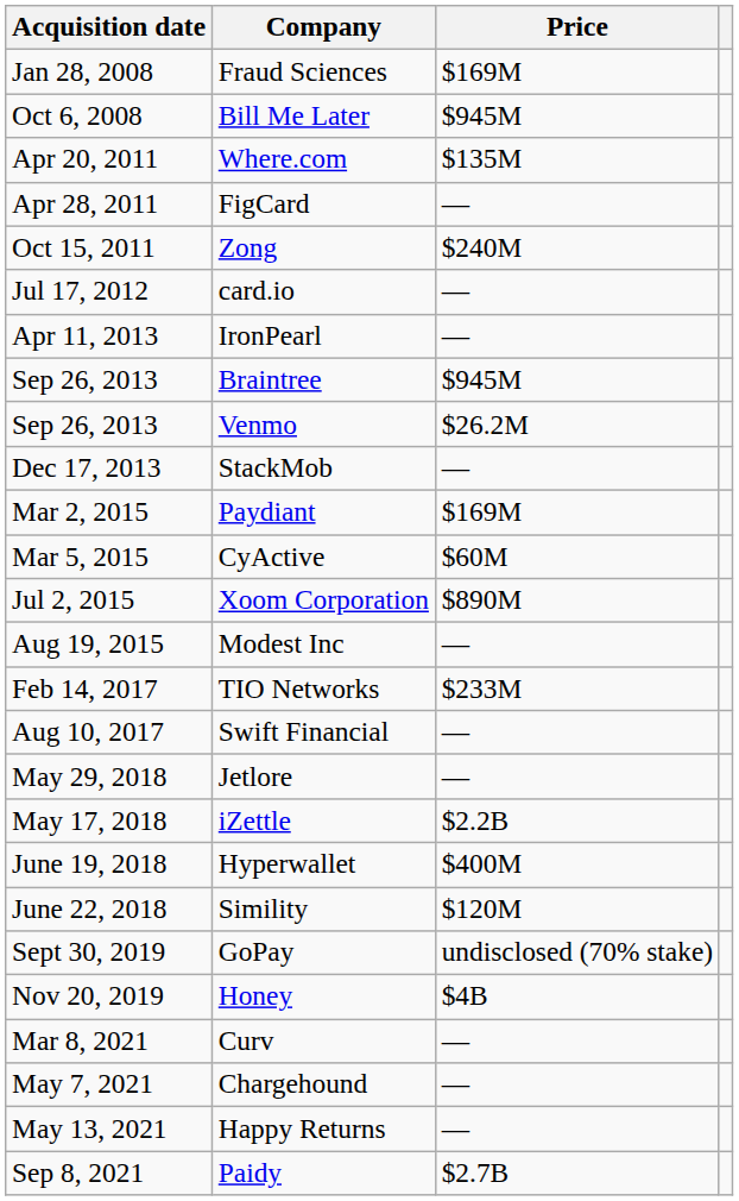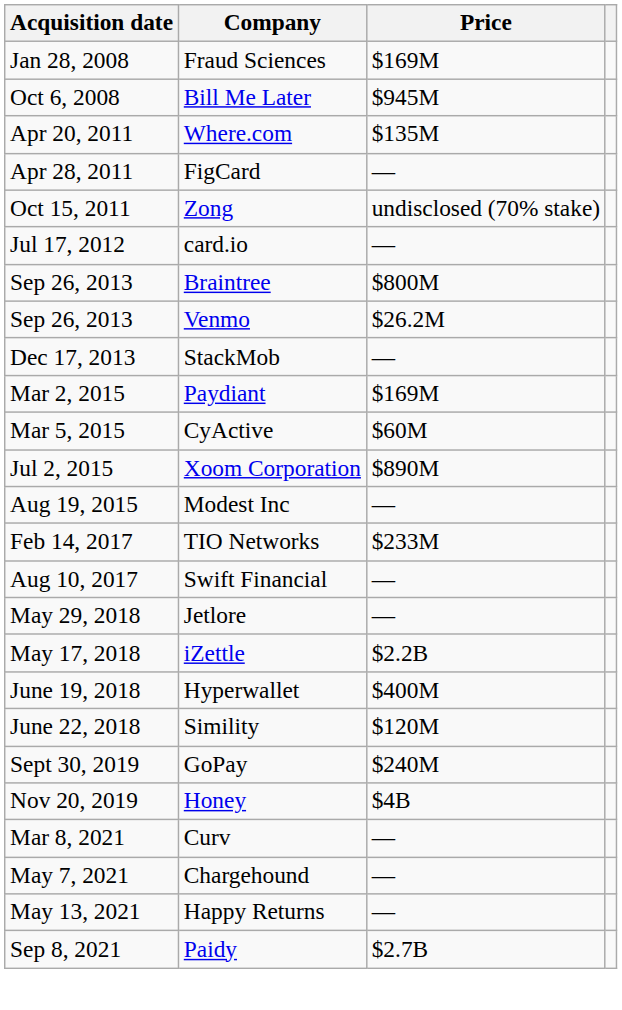 <table class="wikitable sortable">
 <tr>
 <th>Acquisition date</th>
 <th>Company</th>
 <th>Price</th>
 <th></th>
 </tr>
 <tr>
 <td>Jan 28, 2008</td>
 <td>Fraud Sciences</td>
 <td>$169M</td>
 <td></td>
 </tr>
 <tr>
 <td>Oct 6, 2008</td>
 <td><a href='#'>Bill Me Later</a></td>
 <td>$945M</td>
 <td></td>
 </tr>
 <tr>
 <td>Apr 20, 2011</td>
 <td><a href='#'>Where.com</a></td>
 <td>$135M</td>
 <td></td>
 </tr>
 <tr>
 <td>Apr 28, 2011</td>
 <td>FigCard</td>
 <td>—</td>
 <td></td>
 </tr>
 <tr>
 <td>Oct 15, 2011</td>
 <td><a href='#'>Zong</a></td>
-<td>$240M</td>
+<td>undisclosed (70% stake)</td>
 <td></td>
 </tr>
 <tr>
 <td>Jul 17, 2012</td>
 <td>card.io</td>
 <td>—</td>
 <td></td>
 </tr>
 <tr>
-<td>Apr 11, 2013</td>
-<td>IronPearl</td>
-<td>—</td>
-<td></td>
-</tr>
-<tr>
 <td>Sep 26, 2013</td>
 <td><a href='#'>Braintree</a></td>
-<td>$945M</td>
+<td>$800M</td>
 <td></td>
 </tr>
 <tr>
 <td>Sep 26, 2013</td>
 <td><a href='#'>Venmo</a></td>
 <td>$26.2M</td>
 <td></td>
 </tr>
 <tr>
 <td>Dec 17, 2013</td>
 <td>StackMob</td>
 <td>—</td>
 <td></td>
 </tr>
 <tr>
 <td>Mar 2, 2015</td>
 <td><a href='#'>Paydiant</a></td>
 <td>$169M</td>
 <td></td>
 </tr>
 <tr>
 <td>Mar 5, 2015</td>
 <td>CyActive</td>
 <td>$60M</td>
 <td></td>
 </tr>
 <tr>
 <td>Jul 2, 2015</td>
 <td><a href='#'>Xoom Corporation</a></td>
 <td>$890M</td>
 <td></td>
 </tr>
 <tr>
 <td>Aug 19, 2015</td>
 <td>Modest Inc</td>
 <td>—</td>
 <td></td>
 </tr>
 <tr>
 <td>Feb 14, 2017</td>
 <td>TIO Networks</td>
 <td>$233M</td>
 <td></td>
 </tr>
 <tr>
 <td>Aug 10, 2017</td>
 <td>Swift Financial</td>
 <td>—</td>
 <td></td>
 </tr>
 <tr>
 <td>May 29, 2018</td>
 <td>Jetlore</td>
 <td>—</td>
 <td></td>
 </tr>
 <tr>
 <td>May 17, 2018</td>
 <td><a href='#'>iZettle</a></td>
 <td>$2.2B</td>
 <td></td>
 </tr>
 <tr>
 <td>June 19, 2018</td>
 <td>Hyperwallet</td>
 <td>$400M</td>
 <td></td>
 </tr>
 <tr>
 <td>June 22, 2018</td>
 <td>Simility</td>
 <td>$120M</td>
 <td></td>
 </tr>
 <tr>
 <td>Sept 30, 2019</td>
 <td>GoPay</td>
-<td>undisclosed (70% stake)</td>
+<td>$240M</td>
 <td></td>
 </tr>
 <tr>
 <td>Nov 20, 2019</td>
 <td><a href='#'>Honey</a></td>
 <td>$4B</td>
 <td></td>
 </tr>
 <tr>
 <td>Mar 8, 2021</td>
 <td>Curv</td>
 <td>—</td>
 <td></td>
 </tr>
 <tr>
 <td>May 7, 2021</td>
 <td>Chargehound</td>
 <td>—</td>
 <td></td>
 </tr>
 <tr>
 <td>May 13, 2021</td>
 <td>Happy Returns</td>
 <td>—</td>
 <td></td>
 </tr>
 <tr>
 <td>Sep 8, 2021</td>
 <td><a href='#'>Paidy</a></td>
 <td>$2.7B</td>
 <td></td>
 </tr>
 </table>
